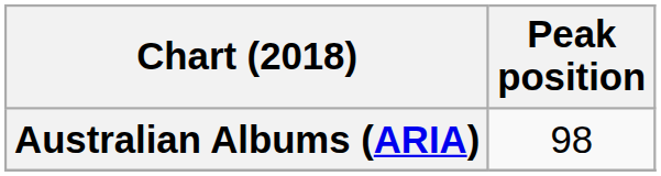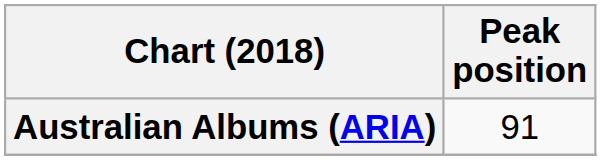 <table class="wikitable sortable plainrowheaders" style="text-align:center">
 <tr>
 <th scope="col">Chart (2018)</th>
 <th scope="col">Peak<br> position</th>
 </tr>
 <tr>
 <th scope="row">Australian Albums (<a href='#'>ARIA</a>)</th>
-<td>98</td>
+<td>91</td>
 </tr>
 <tr>
 </tr>
 <tr>
 </tr>
 <tr>
 </tr>
 </table>
